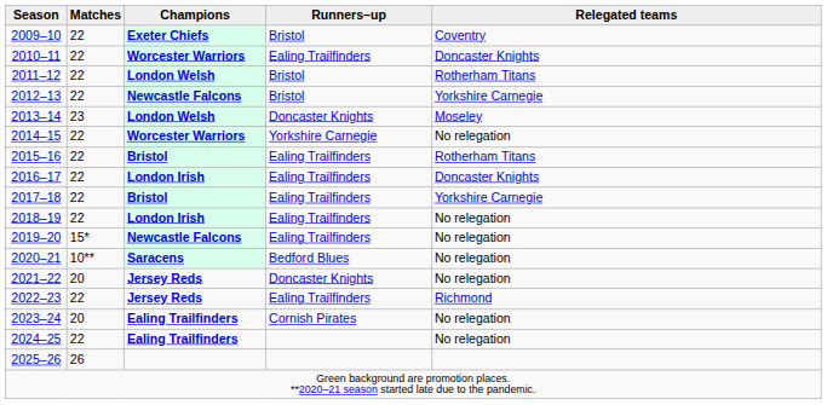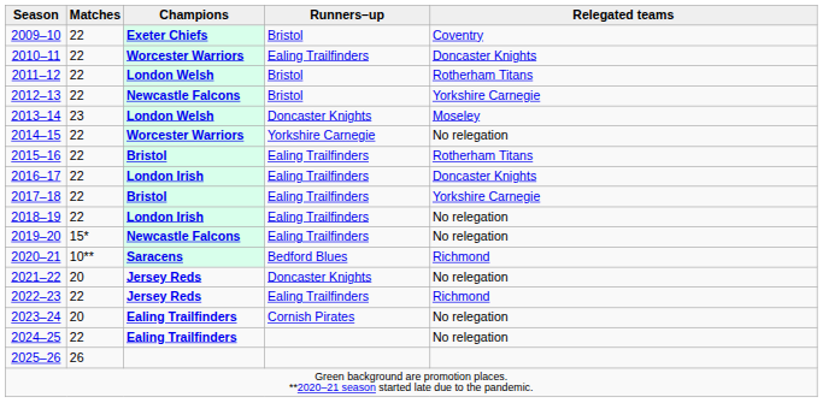 <table class="wikitable">
 <tr>
 <th style="background:#efefef; width:70px;">Season</th>
 <th style="background:#efefef; width:30px;">Matches</th>
 <th style="background:#efefef; width:170px;">Champions</th>
 <th style="background:#efefef; width:200px;">Runners–up</th>
 <th style="background:#efefef; width:480px;">Relegated teams</th>
 </tr>
 <tr>
 <td style="text-align: center;"><a href='#'>2009–10</a></td>
 <td>22</td>
 <td style="background:#d8ffeb;"><strong><a href='#'>Exeter Chiefs</a></strong></td>
 <td><a href='#'>Bristol</a></td>
 <td><a href='#'>Coventry</a></td>
 </tr>
 <tr>
 <td style="text-align: center;"><a href='#'>2010–11</a></td>
 <td>22</td>
 <td style="background:#d8ffeb;"><strong><a href='#'>Worcester Warriors</a></strong></td>
 <td><a href='#'>Ealing Trailfinders</a></td>
 <td><a href='#'>Doncaster Knights</a></td>
 </tr>
 <tr>
 <td style="text-align: center;"><a href='#'>2011–12</a></td>
 <td>22</td>
 <td style="background:#d8ffeb;"><strong><a href='#'>London Welsh</a></strong></td>
 <td><a href='#'>Bristol</a></td>
 <td><a href='#'>Rotherham Titans</a></td>
 </tr>
 <tr>
 <td style="text-align: center;"><a href='#'>2012–13</a></td>
 <td>22</td>
 <td style="background:#d8ffeb;"><strong><a href='#'>Newcastle Falcons</a></strong></td>
 <td><a href='#'>Bristol</a></td>
 <td><a href='#'>Yorkshire Carnegie</a></td>
 </tr>
 <tr>
 <td style="text-align: center;"><a href='#'>2013–14</a></td>
 <td>23</td>
 <td style="background:#d8ffeb;"><strong><a href='#'>London Welsh</a></strong></td>
 <td><a href='#'>Doncaster Knights</a></td>
 <td><a href='#'>Moseley</a></td>
 </tr>
 <tr>
 <td style="text-align: center;"><a href='#'>2014–15</a></td>
 <td>22</td>
 <td style="background:#d8ffeb;"><strong><a href='#'>Worcester Warriors</a></strong></td>
 <td><a href='#'>Yorkshire Carnegie</a></td>
 <td>No relegation</td>
 </tr>
 <tr>
 <td style="text-align: center;"><a href='#'>2015–16</a></td>
 <td>22</td>
 <td style="background:#d8ffeb;"><strong><a href='#'>Bristol</a></strong></td>
 <td><a href='#'>Ealing Trailfinders</a></td>
 <td><a href='#'>Rotherham Titans</a></td>
 </tr>
 <tr>
 <td style="text-align: center;"><a href='#'>2016–17</a></td>
 <td>22</td>
 <td style="background:#d8ffeb;"><strong><a href='#'>London Irish</a></strong></td>
 <td><a href='#'>Ealing Trailfinders</a></td>
 <td><a href='#'>Doncaster Knights</a></td>
 </tr>
 <tr>
 <td style="text-align: center;"><a href='#'>2017–18</a></td>
 <td>22</td>
 <td style="background:#d8ffeb;"><strong><a href='#'>Bristol</a></strong></td>
 <td><a href='#'>Ealing Trailfinders</a></td>
 <td><a href='#'>Yorkshire Carnegie</a></td>
 </tr>
 <tr>
 <td style="text-align: center;"><a href='#'>2018–19</a></td>
 <td>22</td>
 <td style="background:#d8ffeb;"><strong><a href='#'>London Irish</a></strong></td>
 <td><a href='#'>Ealing Trailfinders</a></td>
 <td>No relegation</td>
 </tr>
 <tr>
 <td style="text-align: center;"><a href='#'>2019–20</a></td>
 <td>15*</td>
 <td style="background:#d8ffeb;"><strong><a href='#'>Newcastle Falcons</a></strong></td>
 <td><a href='#'>Ealing Trailfinders</a></td>
 <td>No relegation</td>
 </tr>
 <tr>
 <td style="text-align: center;"><a href='#'>2020–21</a></td>
 <td>10**</td>
 <td style="background:#d8ffeb;"><strong><a href='#'>Saracens</a></strong></td>
 <td><a href='#'>Bedford Blues</a></td>
-<td>No relegation</td>
+<td><a href='#'>Richmond</a></td>
 </tr>
 <tr>
 <td style="text-align: center;"><a href='#'>2021–22</a></td>
 <td>20</td>
 <td><strong><a href='#'>Jersey Reds</a></strong></td>
 <td><a href='#'>Doncaster Knights</a></td>
 <td>No relegation</td>
 </tr>
 <tr>
 <td style="text-align: center;"><a href='#'>2022–23</a></td>
 <td>22</td>
 <td><strong><a href='#'>Jersey Reds</a></strong></td>
 <td><a href='#'>Ealing Trailfinders</a></td>
 <td><a href='#'>Richmond</a></td>
 </tr>
 <tr>
 <td style="text-align: center;"><a href='#'>2023–24</a></td>
 <td>20</td>
 <td><strong><a href='#'>Ealing Trailfinders</a></strong></td>
 <td><a href='#'>Cornish Pirates</a></td>
 <td>No relegation</td>
 </tr>
 <tr>
 <td style="text-align: center;"><a href='#'>2024–25</a></td>
 <td>22</td>
 <td><strong><a href='#'>Ealing Trailfinders</a></strong></td>
 <td></td>
 <td>No relegation</td>
 </tr>
 <tr>
 <td style="text-align: center;"><a href='#'>2025–26</a></td>
 <td>26</td>
 <td></td>
 <td></td>
 <td></td>
 </tr>
 <tr>
 <td colspan="15"  style="border:0; font-size:smaller; text-align:center;">Green background are promotion places.<br>**<a href='#'>2020–21 season</a> started late due to the pandemic.</td>
 </tr>
 </table>
